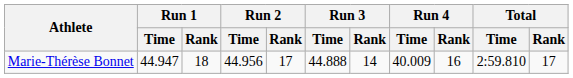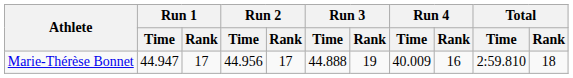 <table class="wikitable" border="1" style="font-size:90%">
 <tr>
 <th rowspan="2">Athlete</th>
 <th colspan="2">Run 1</th>
 <th colspan="2">Run 2</th>
 <th colspan="2">Run 3</th>
 <th colspan="2">Run 4</th>
 <th colspan="2">Total</th>
 </tr>
 <tr>
 <th>Time</th>
 <th>Rank</th>
 <th>Time</th>
 <th>Rank</th>
 <th>Time</th>
 <th>Rank</th>
 <th>Time</th>
 <th>Rank</th>
 <th>Time</th>
 <th>Rank</th>
 </tr>
 <tr>
 <td><a href='#'>Marie-Thérèse Bonnet</a></td>
 <td align="center">44.947</td>
-<td align="center">18</td>
+<td align="center">17</td>
 <td align="center">44.956</td>
 <td align="center">17</td>
 <td align="center">44.888</td>
-<td align="center">14</td>
+<td align="center">19</td>
 <td align="center">40.009</td>
 <td align="center">16</td>
 <td align="center">2:59.810</td>
-<td align="center">17</td>
+<td align="center">18</td>
 </tr>
 </table>
